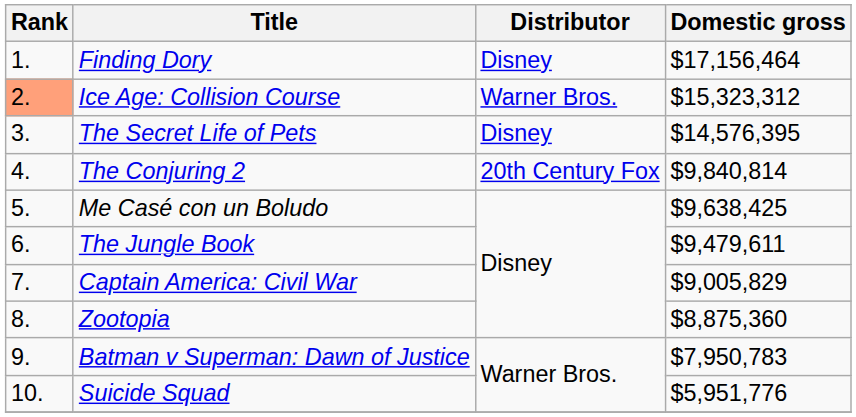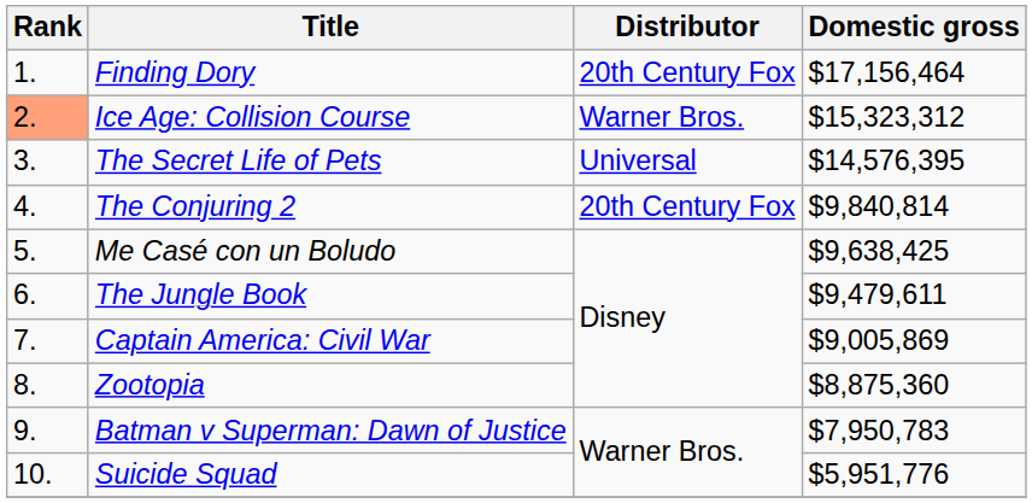 <table class="wikitable sortable" style="margin:auto; margin:auto;">
 <tr>
 <th>Rank</th>
 <th>Title</th>
 <th>Distributor</th>
 <th>Domestic gross</th>
 </tr>
 <tr>
 <td>1.</td>
 <td><em><a href='#'>Finding Dory</a></em></td>
-<td><a href='#'>Disney</a></td>
+<td><a href='#'>20th Century Fox</a></td>
 <td>$17,156,464</td>
 </tr>
 <tr>
 <td style="background: lightsalmon;">2.</td>
 <td><em><a href='#'>Ice Age: Collision Course</a></em></td>
 <td><a href='#'>Warner Bros.</a></td>
 <td>$15,323,312</td>
 </tr>
 <tr>
 <td>3.</td>
 <td><em><a href='#'>The Secret Life of Pets</a></em></td>
-<td><a href='#'>Disney</a></td>
+<td><a href='#'>Universal</a></td>
 <td>$14,576,395</td>
 </tr>
 <tr>
 <td>4.</td>
 <td><em><a href='#'>The Conjuring 2</a></em></td>
 <td><a href='#'>20th Century Fox</a></td>
 <td>$9,840,814</td>
 </tr>
 <tr>
 <td>5.</td>
 <td><em>Me Casé con un Boludo</em></td>
 <td rowspan=4>Disney</td>
 <td>$9,638,425</td>
 </tr>
 <tr>
 <td>6.</td>
 <td><em><a href='#'>The Jungle Book</a></em></td>
 <td>$9,479,611</td>
 </tr>
 <tr>
 <td>7.</td>
 <td><em><a href='#'>Captain America: Civil War</a></em></td>
-<td>$9,005,829</td>
+<td>$9,005,869</td>
 </tr>
 <tr>
 <td>8.</td>
 <td><em><a href='#'>Zootopia</a></em></td>
 <td>$8,875,360</td>
 </tr>
 <tr>
 <td>9.</td>
 <td><em><a href='#'>Batman v Superman: Dawn of Justice</a></em></td>
 <td rowspan=2>Warner Bros.</td>
 <td>$7,950,783</td>
 </tr>
 <tr>
 <td>10.</td>
 <td><em><a href='#'>Suicide Squad</a></em></td>
 <td>$5,951,776</td>
 </tr>
 <tr>
 </tr>
 </table>
